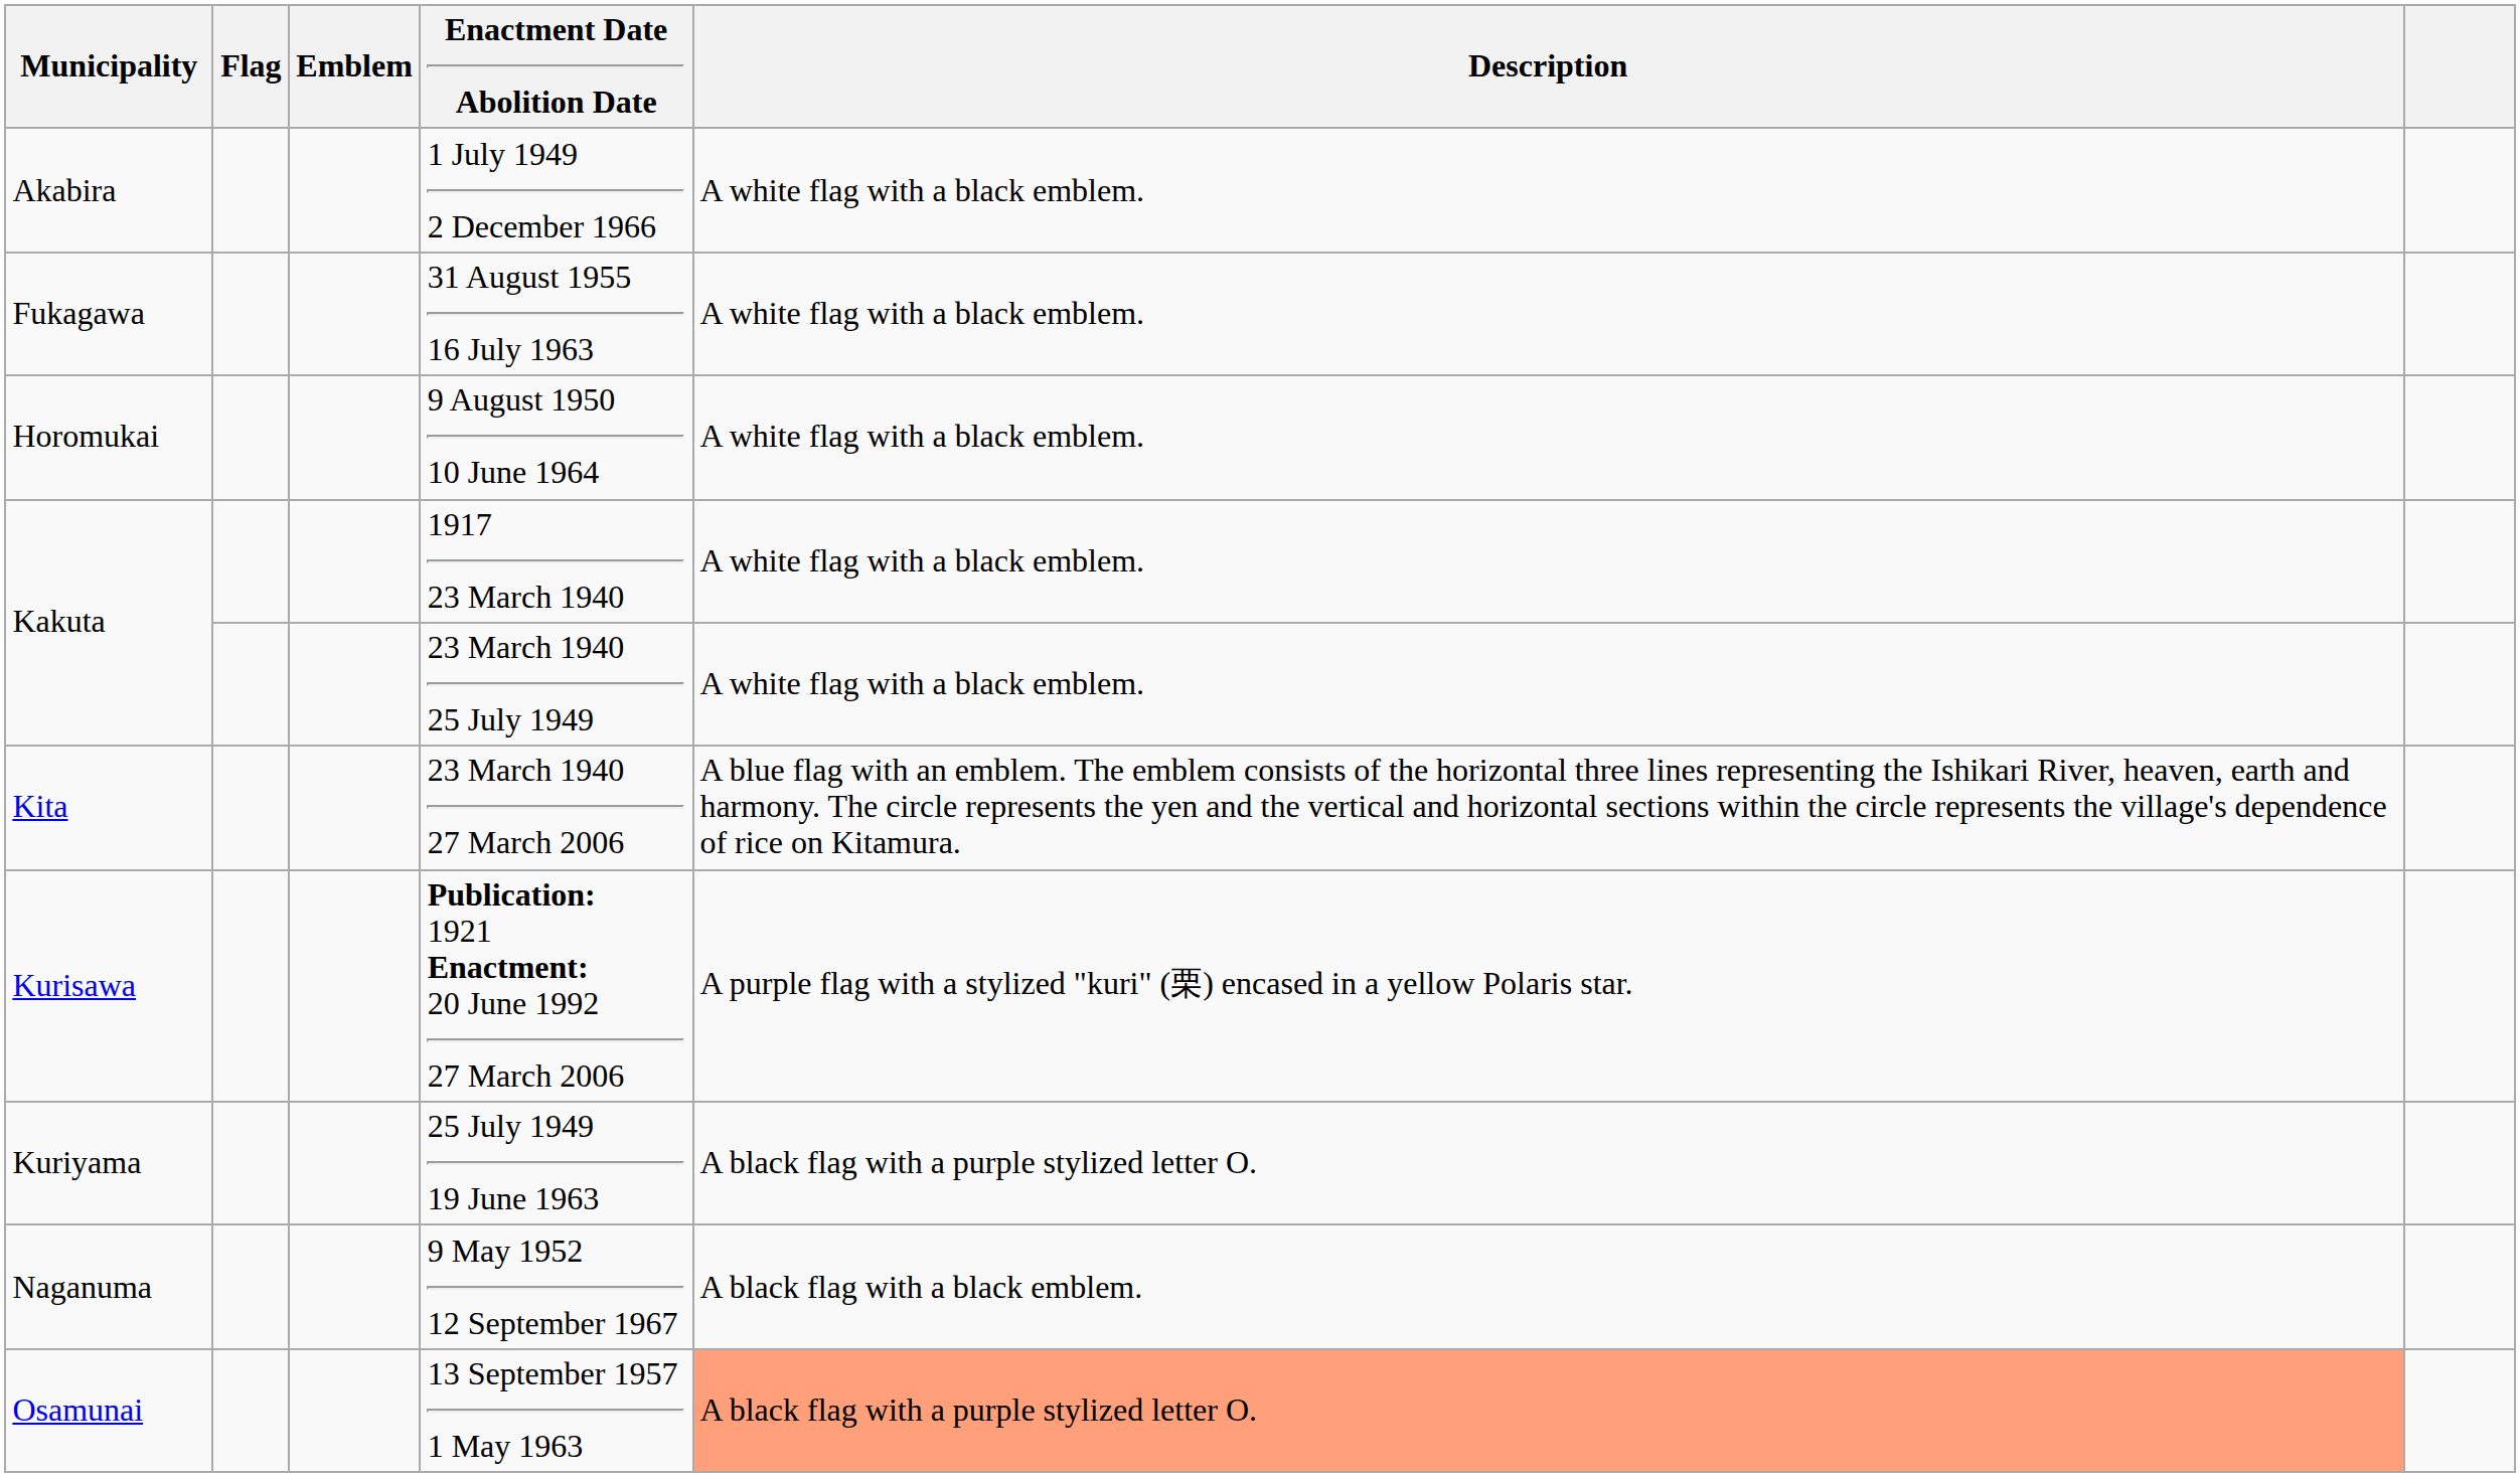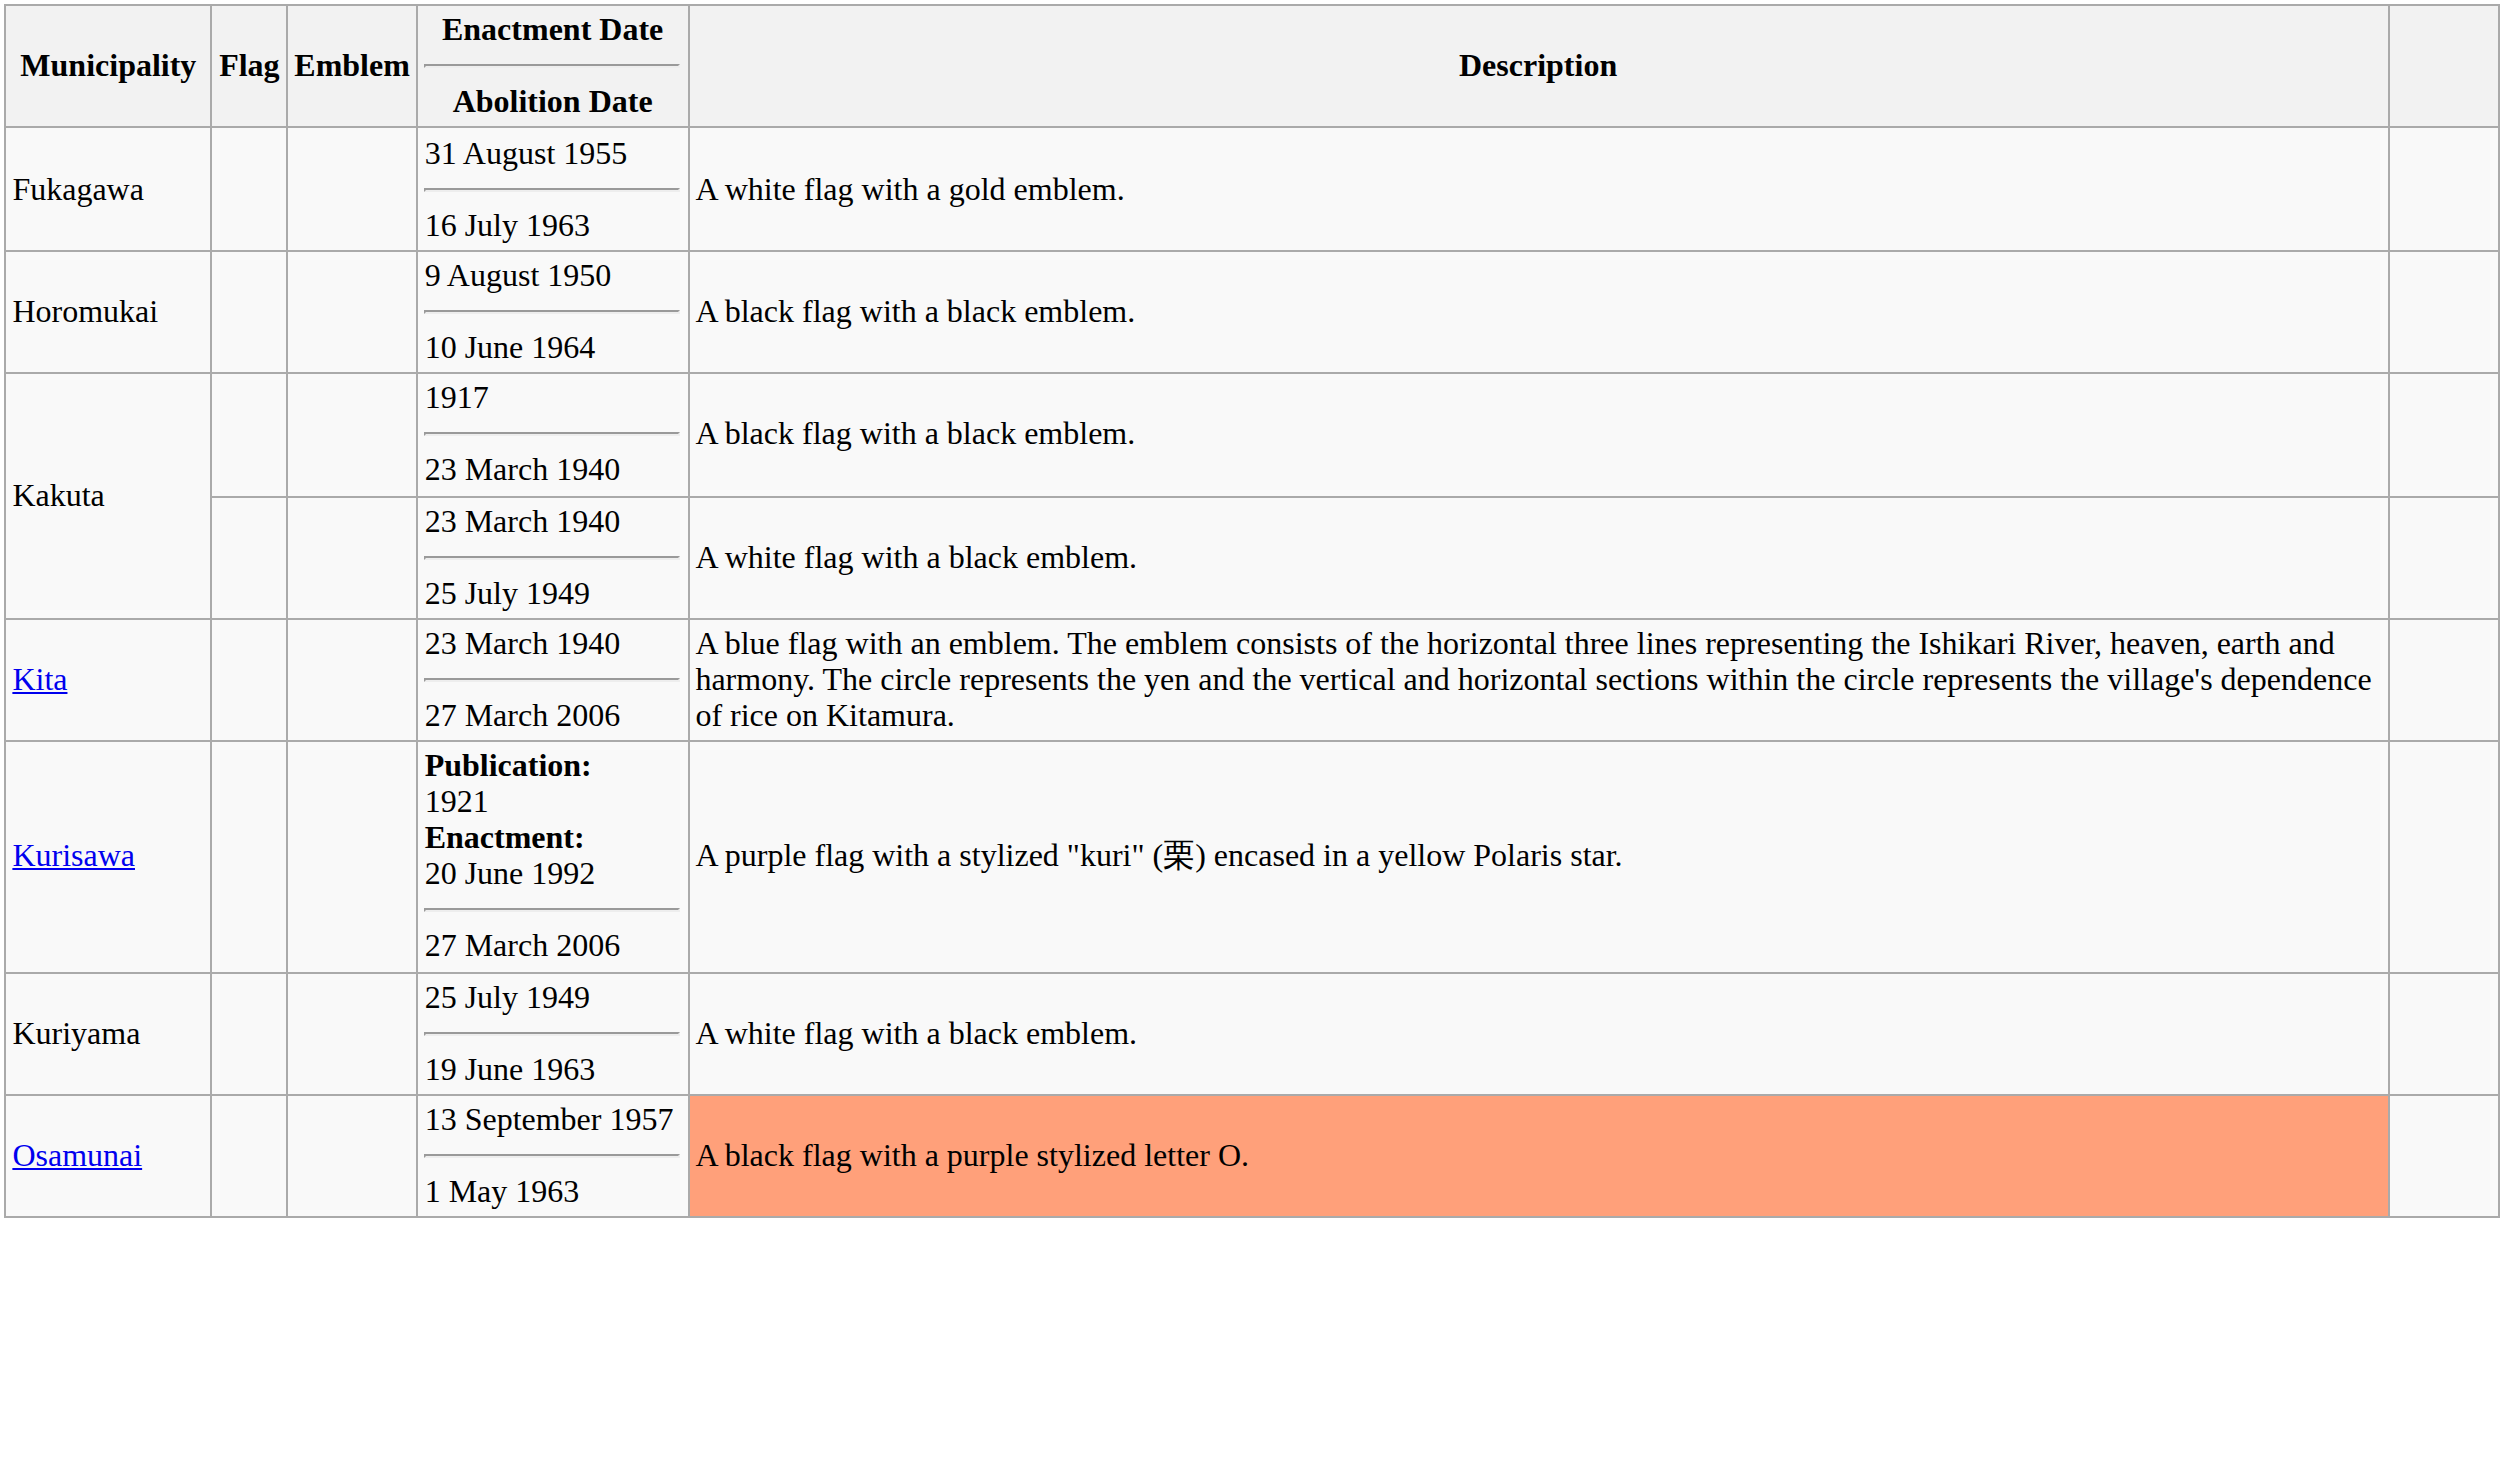 <table class="wikitable">
 <tr>
 <th style="width:12ch;">Municipality</th>
 <th>Flag</th>
 <th>Emblem</th>
 <th style="width:16ch;">Enactment Date<hr>Abolition Date</th>
 <th>Description</th>
 <th style="width:6ch;"></th>
 </tr>
 <tr>
-<td>Akabira</td>
-<td></td>
-<td></td>
-<td>1 July 1949<hr>2 December 1966</td>
-<td>A white flag with a black emblem.</td>
-<td></td>
-</tr>
-<tr>
 <td>Fukagawa</td>
 <td></td>
 <td></td>
 <td>31 August 1955<hr>16 July 1963</td>
-<td>A white flag with a black emblem.</td>
+<td>A white flag with a gold emblem.</td>
 <td></td>
 </tr>
 <tr>
 <td>Horomukai</td>
 <td></td>
 <td></td>
 <td>9 August 1950<hr>10 June 1964</td>
-<td>A white flag with a black emblem.</td>
+<td>A black flag with a black emblem.</td>
 <td></td>
 </tr>
 <tr>
 <td rowspan =2>Kakuta</td>
 <td></td>
 <td></td>
 <td>1917<hr>23 March 1940</td>
-<td>A white flag with a black emblem.</td>
+<td>A black flag with a black emblem.</td>
 <td></td>
 </tr>
 <tr>
 <td></td>
 <td></td>
 <td>23 March 1940<hr>25 July 1949</td>
 <td>A white flag with a black emblem.</td>
 <td></td>
 </tr>
 <tr>
 <td><a href='#'>Kita</a></td>
 <td></td>
 <td></td>
 <td>23 March 1940<hr>27 March 2006</td>
 <td>A blue flag with an emblem. The emblem consists of the horizontal three lines representing the Ishikari River, heaven, earth and harmony. The circle represents the yen and the vertical and horizontal sections within the circle represents the village's dependence of rice on Kitamura.</td>
 <td></td>
 </tr>
 <tr>
 <td><a href='#'>Kurisawa</a></td>
 <td></td>
 <td></td>
 <td><strong>Publication:</strong><br>1921<br><strong>Enactment:</strong><br>20 June 1992<hr>27 March 2006</td>
 <td>A purple flag with a stylized "kuri" (栗) encased in a yellow Polaris star.</td>
 <td></td>
 </tr>
 <tr>
 <td>Kuriyama</td>
 <td></td>
 <td></td>
 <td>25 July 1949<hr>19 June 1963</td>
-<td>A black flag with a purple stylized letter O.</td>
-<td></td>
-</tr>
-<tr>
-<td>Naganuma</td>
-<td></td>
-<td></td>
-<td>9 May 1952<hr>12 September 1967</td>
-<td>A black flag with a black emblem.</td>
+<td>A white flag with a black emblem.</td>
 <td></td>
 </tr>
 <tr>
 <td><a href='#'>Osamunai</a></td>
 <td></td>
 <td></td>
 <td>13 September 1957<hr>1 May 1963</td>
 <td style="background: lightsalmon;">A black flag with a purple stylized letter O.</td>
 <td></td>
 </tr>
 </table>
